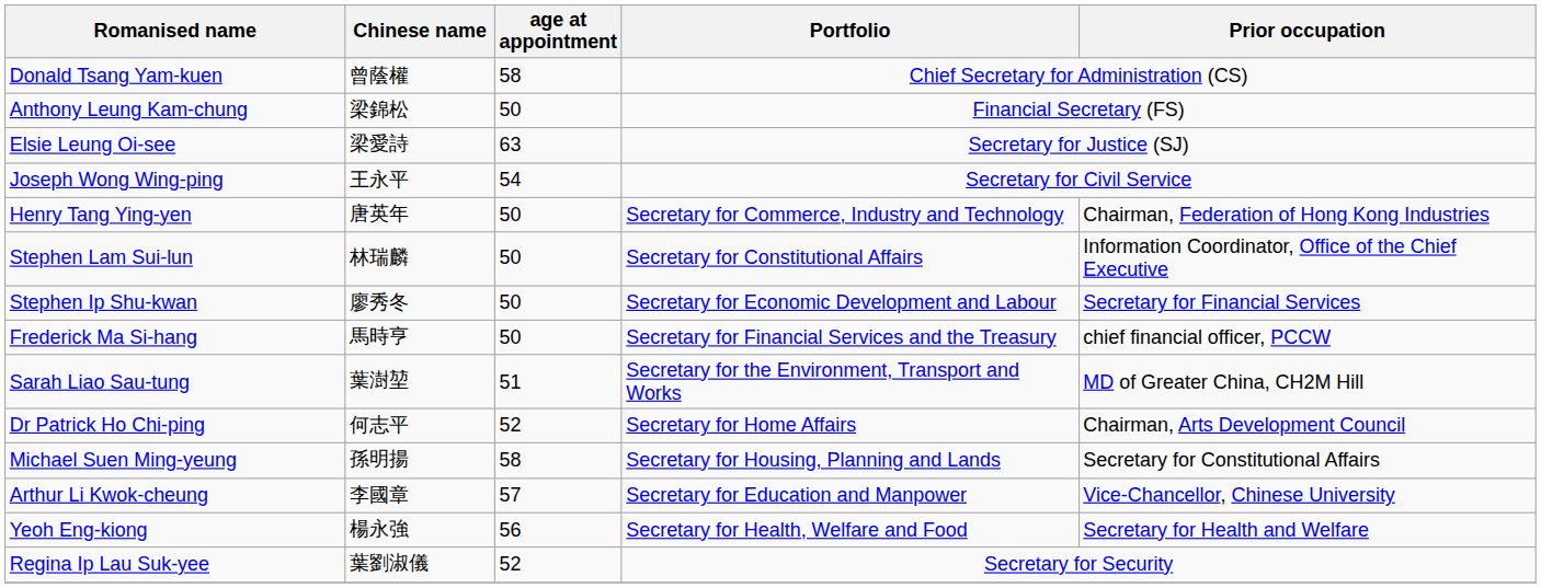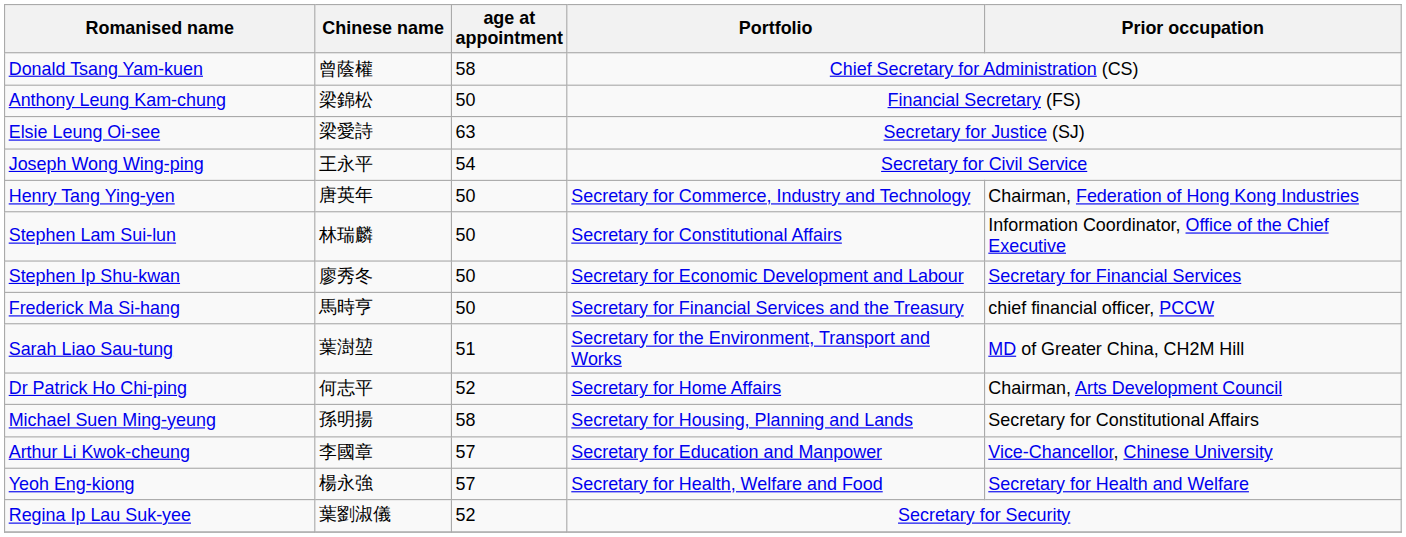 <table class="wikitable">
 <tr>
 <th width=23%>Romanised name</th>
 <th width=10%>Chinese name</th>
 <th width=5%>age at appointment</th>
 <th width=31%>Portfolio</th>
 <th width=31%>Prior occupation</th>
 </tr>
 <tr>
 <td><a href='#'>Donald Tsang Yam-kuen</a></td>
 <td>曾蔭權</td>
 <td>58</td>
 <td colspan=2 align="center"><a href='#'>Chief Secretary for Administration</a> (CS)</td>
 </tr>
 <tr>
 <td><a href='#'>Anthony Leung Kam-chung</a></td>
 <td>梁錦松</td>
 <td>50</td>
 <td colspan=2 align="center"><a href='#'>Financial Secretary</a> (FS)</td>
 </tr>
 <tr>
 <td><a href='#'>Elsie Leung Oi-see</a></td>
 <td>梁愛詩</td>
 <td>63</td>
 <td colspan=2 align="center"><a href='#'>Secretary for Justice</a> (SJ)</td>
 </tr>
 <tr>
 <td><a href='#'>Joseph Wong Wing-ping</a></td>
 <td>王永平</td>
 <td>54</td>
 <td colspan=2 align="center"><a href='#'>Secretary for Civil Service</a></td>
 </tr>
 <tr>
 <td><a href='#'>Henry Tang Ying-yen</a></td>
 <td>唐英年</td>
 <td>50</td>
 <td><a href='#'>Secretary for Commerce, Industry and Technology</a></td>
 <td>Chairman, <a href='#'>Federation of Hong Kong Industries</a></td>
 </tr>
 <tr>
 <td><a href='#'>Stephen Lam Sui-lun</a></td>
 <td>林瑞麟</td>
 <td>50</td>
 <td><a href='#'>Secretary for Constitutional Affairs</a></td>
 <td>Information Coordinator, <a href='#'>Office of the Chief Executive</a></td>
 </tr>
 <tr>
 <td><a href='#'>Stephen Ip Shu-kwan</a></td>
 <td>廖秀冬</td>
 <td>50</td>
 <td><a href='#'>Secretary for Economic Development and Labour</a></td>
 <td><a href='#'>Secretary for Financial Services</a></td>
 </tr>
 <tr>
 <td><a href='#'>Frederick Ma Si-hang</a></td>
 <td>馬時亨</td>
 <td>50</td>
 <td><a href='#'>Secretary for Financial Services and the Treasury</a></td>
 <td>chief financial officer, <a href='#'>PCCW</a></td>
 </tr>
 <tr>
 <td><a href='#'>Sarah Liao Sau-tung</a></td>
 <td>葉澍堃</td>
 <td>51</td>
 <td><a href='#'>Secretary for the Environment, Transport and Works</a></td>
 <td><a href='#'>MD</a> of Greater China, CH2M Hill</td>
 </tr>
 <tr>
 <td><a href='#'>Dr Patrick Ho Chi-ping</a></td>
 <td>何志平</td>
 <td>52</td>
 <td><a href='#'>Secretary for Home Affairs</a></td>
 <td>Chairman, <a href='#'>Arts Development Council</a></td>
 </tr>
 <tr>
 <td><a href='#'>Michael Suen Ming-yeung</a></td>
 <td>孫明揚</td>
 <td>58</td>
 <td><a href='#'>Secretary for Housing, Planning and Lands</a></td>
 <td>Secretary for Constitutional Affairs</td>
 </tr>
 <tr>
 <td><a href='#'>Arthur Li Kwok-cheung</a></td>
 <td>李國章</td>
 <td>57</td>
 <td><a href='#'>Secretary for Education and Manpower</a></td>
 <td><a href='#'>Vice-Chancellor</a>, <a href='#'>Chinese University</a></td>
 </tr>
 <tr>
 <td><a href='#'>Yeoh Eng-kiong</a></td>
 <td>楊永強</td>
-<td>56</td>
+<td>57</td>
 <td><a href='#'>Secretary for Health, Welfare and Food</a></td>
 <td><a href='#'>Secretary for Health and Welfare</a></td>
 </tr>
 <tr>
 <td><a href='#'>Regina Ip Lau Suk-yee</a></td>
 <td>葉劉淑儀</td>
 <td>52</td>
 <td colspan=2 align="center"><a href='#'>Secretary for Security</a></td>
 </tr>
 <tr>
 </tr>
 </table>
